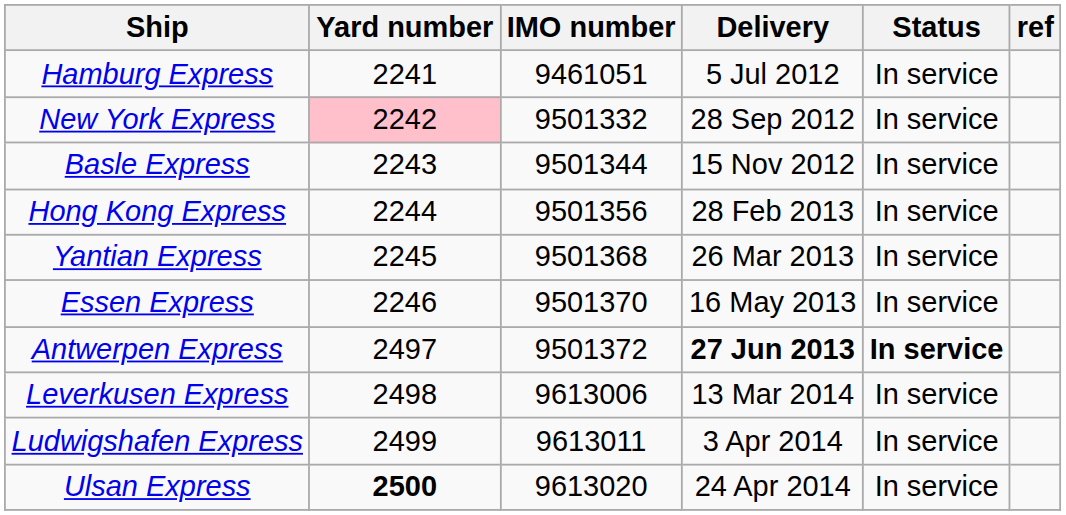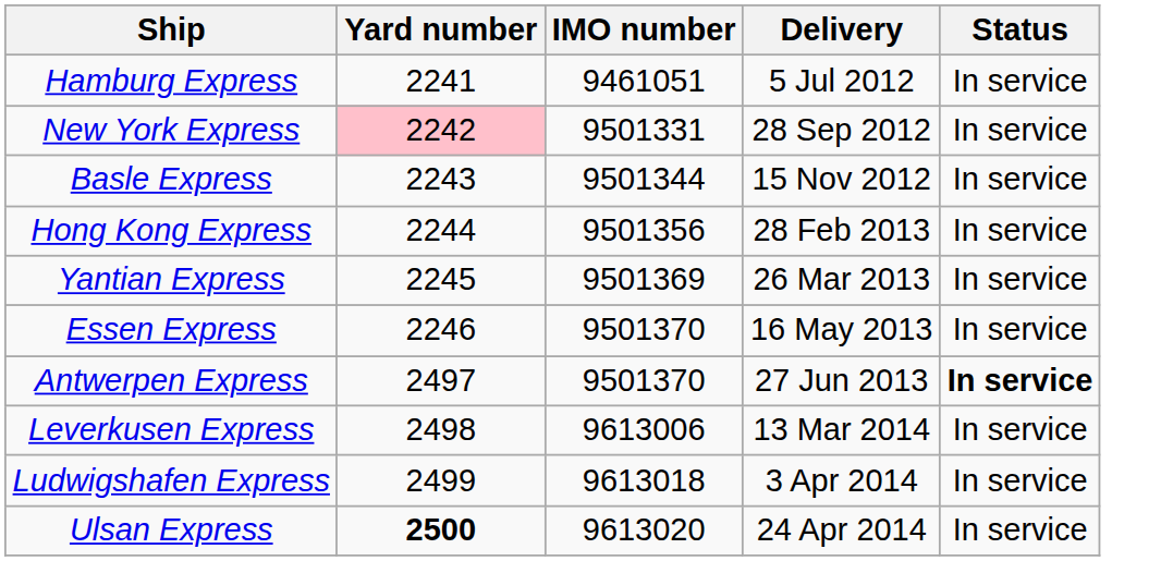 <table class="wikitable" style="text-align:center">
 <tr>
 <th>Ship</th>
 <th>Yard number</th>
 <th>IMO number</th>
 <th>Delivery</th>
 <th>Status</th>
-<th>ref</th>
 </tr>
 <tr>
 <td><em><a href='#'>Hamburg Express</a></em></td>
 <td>2241</td>
 <td>9461051</td>
 <td>5 Jul 2012</td>
 <td>In service</td>
-<td></td>
 </tr>
 <tr>
 <td><em><a href='#'>New York Express</a></em></td>
 <td style="background: pink;">2242</td>
-<td>9501332</td>
+<td>9501331</td>
 <td>28 Sep 2012</td>
 <td>In service</td>
-<td></td>
 </tr>
 <tr>
 <td><em><a href='#'>Basle Express</a></em></td>
 <td>2243</td>
 <td>9501344</td>
 <td>15 Nov 2012</td>
 <td>In service</td>
-<td></td>
 </tr>
 <tr>
 <td><em><a href='#'>Hong Kong Express</a></em></td>
 <td>2244</td>
 <td>9501356</td>
 <td>28 Feb 2013</td>
 <td>In service</td>
-<td></td>
 </tr>
 <tr>
 <td><em><a href='#'>Yantian Express</a></em></td>
 <td>2245</td>
-<td>9501368</td>
+<td>9501369</td>
 <td>26 Mar 2013</td>
 <td>In service</td>
-<td></td>
 </tr>
 <tr>
 <td><em><a href='#'>Essen Express</a></em></td>
 <td>2246</td>
 <td>9501370</td>
 <td>16 May 2013</td>
 <td>In service</td>
-<td></td>
 </tr>
 <tr>
 <td><em><a href='#'>Antwerpen Express</a></em></td>
 <td>2497</td>
-<td>9501372</td>
-<td><strong>27 Jun 2013</strong></td>
+<td>9501370</td>
+<td>27 Jun 2013</td>
 <td><strong>In service</strong></td>
-<td></td>
 </tr>
 <tr>
 <td><em><a href='#'>Leverkusen Express</a></em></td>
 <td>2498</td>
 <td>9613006</td>
 <td>13 Mar 2014</td>
 <td>In service</td>
-<td></td>
 </tr>
 <tr>
 <td><em><a href='#'>Ludwigshafen Express</a></em></td>
 <td>2499</td>
-<td>9613011</td>
+<td>9613018</td>
 <td>3 Apr 2014</td>
 <td>In service</td>
-<td></td>
 </tr>
 <tr>
 <td><em><a href='#'>Ulsan Express</a></em></td>
 <td><strong>2500</strong></td>
 <td>9613020</td>
 <td>24 Apr 2014</td>
 <td>In service</td>
-<td></td>
 </tr>
 </table>
